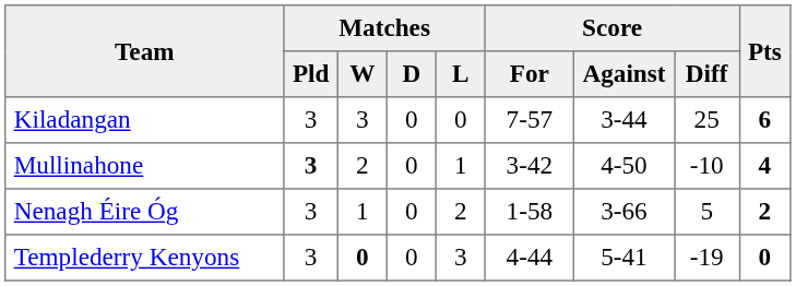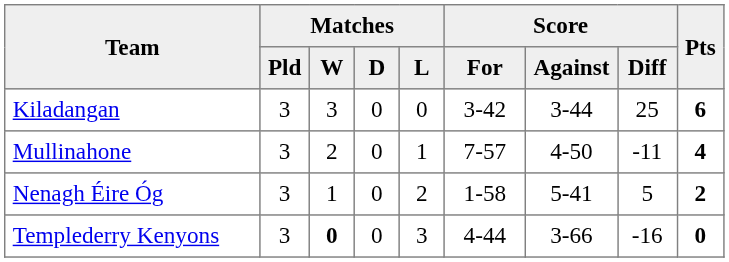 <table style=border-collapse:collapse border=1 cellspacing=0 cellpadding=5>
 <tr align=center bgcolor=#efefef>
 <th rowspan=2 width=165>Team</th>
 <th colspan=4>Matches</th>
 <th colspan=3>Score</th>
 <th rowspan=2width=20>Pts</th>
 </tr>
 <tr align=center bgcolor=#efefef>
 <th width=20>Pld</th>
 <th width=20>W</th>
 <th width=20>D</th>
 <th width=20>L</th>
 <th width=45>For</th>
 <th width=45>Against</th>
 <th width=30>Diff</th>
 </tr>
 <tr align=center>
 <td style="text-align:left;"><a href='#'>Kiladangan</a></td>
 <td>3</td>
 <td>3</td>
 <td>0</td>
 <td>0</td>
-<td>7-57</td>
+<td>3-42</td>
 <td>3-44</td>
 <td>25</td>
 <td><strong>6</strong></td>
 </tr>
 <tr align=center>
 <td style="text-align:left;"><a href='#'>Mullinahone</a></td>
-<td><strong>3</strong></td>
+<td>3</td>
 <td>2</td>
 <td>0</td>
 <td>1</td>
-<td>3-42</td>
+<td>7-57</td>
 <td>4-50</td>
-<td>-10</td>
+<td>-11</td>
 <td><strong>4</strong></td>
 </tr>
 <tr align=center>
 <td style="text-align:left;"><a href='#'>Nenagh Éire Óg</a></td>
 <td>3</td>
 <td>1</td>
 <td>0</td>
 <td>2</td>
 <td>1-58</td>
-<td>3-66</td>
+<td>5-41</td>
 <td>5</td>
 <td><strong>2</strong></td>
 </tr>
 <tr align=center>
 <td style="text-align:left;"><a href='#'>Templederry Kenyons</a></td>
 <td>3</td>
 <td><strong>0</strong></td>
 <td>0</td>
 <td>3</td>
 <td>4-44</td>
-<td>5-41</td>
-<td>-19</td>
+<td>3-66</td>
+<td>-16</td>
 <td><strong>0</strong></td>
 </tr>
 </table>
